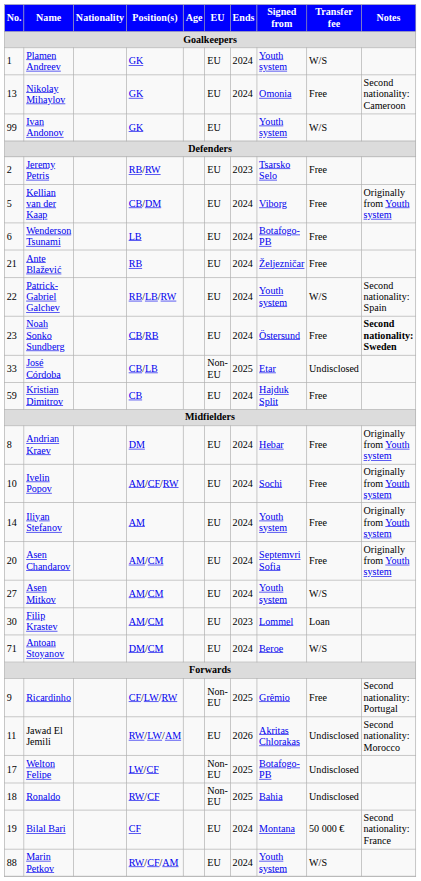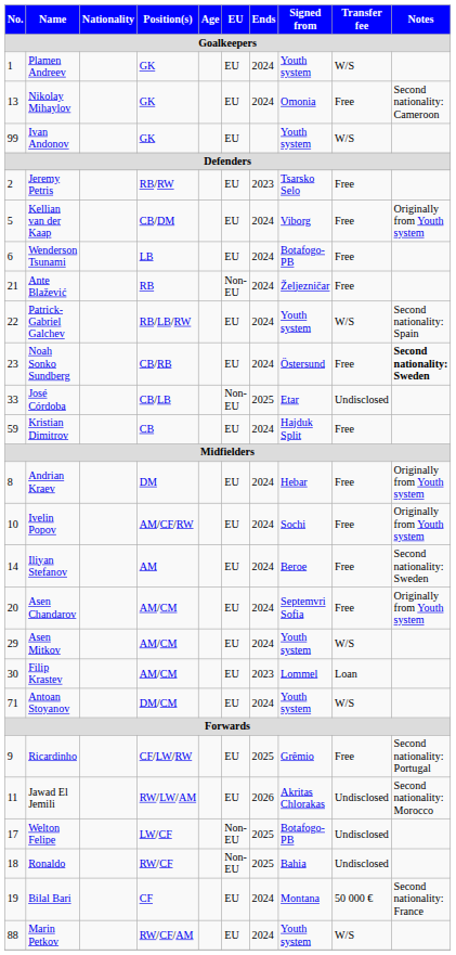 <table class="wikitable" style="text-align:left; font-size:100%; width:100%;">
 <tr>
 <th style="background:#00f; color:white; text-align:center;">No.</th>
 <th style="background:#00f; color:white; text-align:center;">Name</th>
 <th style="background:#00f; color:white; text-align:center;">Nationality</th>
 <th style="background:#00f; color:white; text-align:center;">Position(s)</th>
 <th style="background:#00f; color:white; text-align:center;">Age</th>
 <th style="background:#00f; color:white; text-align:center;">EU</th>
 <th style="background:#00f; color:white; text-align:center;">Ends</th>
 <th style="background:#00f; color:white; text-align:center;">Signed from</th>
 <th style="background:#00f; color:white; text-align:center;">Transfer fee</th>
 <th style="background:#00f; color:white; text-align:center;">Notes</th>
 </tr>
 <tr>
 <th colspan="11" style="background:#dcdcdc; text-align:center;">Goalkeepers</th>
 </tr>
 <tr>
 <td>1</td>
 <td><a href='#'>Plamen Andreev</a></td>
 <td></td>
 <td><a href='#'>GK</a></td>
 <td></td>
 <td>EU</td>
 <td>2024</td>
 <td><a href='#'>Youth system</a></td>
 <td>W/S</td>
 <td></td>
 </tr>
 <tr>
 <td>13</td>
 <td><a href='#'>Nikolay Mihaylov</a></td>
 <td></td>
 <td><a href='#'>GK</a></td>
 <td></td>
 <td>EU</td>
 <td>2024</td>
 <td> <a href='#'>Omonia</a></td>
 <td>Free</td>
 <td>Second nationality: Cameroon</td>
 </tr>
 <tr>
 <td>99</td>
 <td><a href='#'>Ivan Andonov</a></td>
 <td></td>
 <td><a href='#'>GK</a></td>
 <td></td>
 <td>EU</td>
 <td></td>
 <td><a href='#'>Youth system</a></td>
 <td>W/S</td>
 <td></td>
 </tr>
 <tr>
 <th colspan="11" style="background:#dcdcdc; text-align:center;">Defenders</th>
 </tr>
 <tr>
 <td>2</td>
 <td><a href='#'>Jeremy Petris</a></td>
 <td></td>
 <td><a href='#'>RB</a>/<a href='#'>RW</a></td>
 <td></td>
 <td>EU</td>
 <td>2023</td>
 <td> <a href='#'>Tsarsko Selo</a></td>
 <td>Free</td>
 <td></td>
 </tr>
 <tr>
 <td>5</td>
 <td><a href='#'>Kellian van der Kaap</a></td>
 <td></td>
 <td><a href='#'>CB</a>/<a href='#'>DM</a></td>
 <td></td>
 <td>EU</td>
 <td>2024</td>
 <td> <a href='#'>Viborg</a></td>
 <td>Free</td>
 <td>Originally from <a href='#'>Youth system</a></td>
 </tr>
 <tr>
 <td>6</td>
 <td><a href='#'>Wenderson Tsunami</a></td>
 <td></td>
 <td><a href='#'>LB</a></td>
 <td></td>
 <td>EU</td>
 <td>2024</td>
 <td> <a href='#'>Botafogo-PB</a></td>
 <td>Free</td>
 <td></td>
 </tr>
 <tr>
 <td>21</td>
 <td><a href='#'>Ante Blažević</a></td>
 <td></td>
 <td><a href='#'>RB</a></td>
 <td></td>
-<td>EU</td>
+<td>Non-EU</td>
 <td>2024</td>
 <td> <a href='#'>Željezničar</a></td>
 <td>Free</td>
 <td></td>
 </tr>
 <tr>
 <td>22</td>
 <td><a href='#'>Patrick-Gabriel Galchev</a></td>
 <td></td>
 <td><a href='#'>RB</a>/<a href='#'>LB</a>/<a href='#'>RW</a></td>
 <td></td>
 <td>EU</td>
 <td>2024</td>
 <td><a href='#'>Youth system</a></td>
 <td>W/S</td>
 <td>Second nationality: Spain</td>
 </tr>
 <tr>
 <td>23</td>
 <td><a href='#'>Noah Sonko Sundberg</a></td>
 <td></td>
 <td><a href='#'>CB</a>/<a href='#'>RB</a></td>
 <td></td>
 <td>EU</td>
 <td>2024</td>
 <td> <a href='#'>Östersund</a></td>
 <td>Free</td>
 <td><strong>Second nationality: Sweden</strong></td>
 </tr>
 <tr>
 <td>33</td>
 <td><a href='#'>José Córdoba</a></td>
 <td></td>
 <td><a href='#'>CB</a>/<a href='#'>LB</a></td>
 <td></td>
 <td>Non-EU</td>
 <td>2025</td>
 <td> <a href='#'>Etar</a></td>
 <td>Undisclosed</td>
 <td></td>
 </tr>
 <tr>
 <td>59</td>
 <td><a href='#'>Kristian Dimitrov</a></td>
 <td></td>
 <td><a href='#'>CB</a></td>
 <td></td>
 <td>EU</td>
 <td>2024</td>
 <td> <a href='#'>Hajduk Split</a></td>
 <td>Free</td>
 <td></td>
 </tr>
 <tr>
 <th colspan="11" style="background:#dcdcdc; text-align:center;">Midfielders</th>
 </tr>
 <tr>
 <td>8</td>
 <td><a href='#'>Andrian Kraev</a></td>
 <td></td>
 <td><a href='#'>DM</a></td>
 <td></td>
 <td>EU</td>
 <td>2024</td>
 <td> <a href='#'>Hebar</a></td>
 <td>Free</td>
 <td>Originally from <a href='#'>Youth system</a></td>
 </tr>
 <tr>
 <td>10</td>
 <td><a href='#'>Ivelin Popov</a></td>
 <td></td>
 <td><a href='#'>AM</a>/<a href='#'>CF</a>/<a href='#'>RW</a></td>
 <td></td>
 <td>EU</td>
 <td>2024</td>
 <td> <a href='#'>Sochi</a></td>
 <td>Free</td>
 <td>Originally from <a href='#'>Youth system</a></td>
 </tr>
 <tr>
 <td>14</td>
 <td><a href='#'>Iliyan Stefanov</a></td>
 <td></td>
 <td><a href='#'>AM</a></td>
 <td></td>
 <td>EU</td>
 <td>2024</td>
-<td><a href='#'>Youth system</a></td>
+<td> <a href='#'>Beroe</a></td>
 <td>Free</td>
-<td>Originally from <a href='#'>Youth system</a></td>
+<td>Second nationality: Sweden</td>
 </tr>
 <tr>
 <td>20</td>
 <td><a href='#'>Asen Chandarov</a></td>
 <td></td>
 <td><a href='#'>AM</a>/<a href='#'>CM</a></td>
 <td></td>
 <td>EU</td>
 <td>2024</td>
 <td> <a href='#'>Septemvri Sofia</a></td>
 <td>Free</td>
 <td>Originally from <a href='#'>Youth system</a></td>
 </tr>
 <tr>
-<td>27</td>
+<td>29</td>
 <td><a href='#'>Asen Mitkov</a></td>
 <td></td>
 <td><a href='#'>AM</a>/<a href='#'>CM</a></td>
 <td></td>
 <td>EU</td>
 <td>2024</td>
 <td><a href='#'>Youth system</a></td>
 <td>W/S</td>
 <td></td>
 </tr>
 <tr>
 <td>30</td>
 <td><a href='#'>Filip Krastev</a></td>
 <td></td>
 <td><a href='#'>AM</a>/<a href='#'>CM</a></td>
 <td></td>
 <td>EU</td>
 <td>2023</td>
 <td> <a href='#'>Lommel</a></td>
 <td>Loan</td>
 <td></td>
 </tr>
 <tr>
 <td>71</td>
 <td><a href='#'>Antoan Stoyanov</a></td>
 <td></td>
 <td><a href='#'>DM</a>/<a href='#'>CM</a></td>
 <td></td>
 <td>EU</td>
 <td>2024</td>
-<td> <a href='#'>Beroe</a></td>
+<td><a href='#'>Youth system</a></td>
 <td>W/S</td>
 <td></td>
 </tr>
 <tr>
 <th colspan="11" style="background:#dcdcdc; text-align:center;">Forwards</th>
 </tr>
 <tr>
 <td>9</td>
 <td><a href='#'>Ricardinho</a></td>
 <td></td>
 <td><a href='#'>CF</a>/<a href='#'>LW</a>/<a href='#'>RW</a></td>
 <td></td>
-<td>Non-EU</td>
+<td>EU</td>
 <td>2025</td>
 <td> <a href='#'>Grêmio</a></td>
 <td>Free</td>
 <td>Second nationality: Portugal</td>
 </tr>
 <tr>
 <td>11</td>
 <td>Jawad El Jemili</td>
 <td></td>
 <td><a href='#'>RW</a>/<a href='#'>LW</a>/<a href='#'>AM</a></td>
 <td></td>
 <td>EU</td>
 <td>2026</td>
 <td> <a href='#'>Akritas Chlorakas</a></td>
 <td>Undisclosed</td>
 <td>Second nationality: Morocco</td>
 </tr>
 <tr>
 <td>17</td>
 <td><a href='#'>Welton Felipe</a></td>
 <td></td>
 <td><a href='#'>LW</a>/<a href='#'>CF</a></td>
 <td></td>
 <td>Non-EU</td>
 <td>2025</td>
 <td> <a href='#'>Botafogo-PB</a></td>
 <td>Undisclosed</td>
 <td></td>
 </tr>
 <tr>
 <td>18</td>
 <td><a href='#'>Ronaldo</a></td>
 <td></td>
 <td><a href='#'>RW</a>/<a href='#'>CF</a></td>
 <td></td>
 <td>Non-EU</td>
 <td>2025</td>
 <td> <a href='#'>Bahia</a></td>
 <td>Undisclosed</td>
 <td></td>
 </tr>
 <tr>
 <td>19</td>
 <td><a href='#'>Bilal Bari</a></td>
 <td></td>
 <td><a href='#'>CF</a></td>
 <td></td>
 <td>EU</td>
 <td>2024</td>
 <td> <a href='#'>Montana</a></td>
 <td>50 000 €</td>
 <td>Second nationality: France</td>
 </tr>
 <tr>
 <td>88</td>
 <td><a href='#'>Marin Petkov</a></td>
 <td></td>
 <td><a href='#'>RW</a>/<a href='#'>CF</a>/<a href='#'>AM</a></td>
 <td></td>
 <td>EU</td>
 <td>2024</td>
 <td><a href='#'>Youth system</a></td>
 <td>W/S</td>
 <td></td>
 </tr>
 <tr>
 </tr>
 </table>
